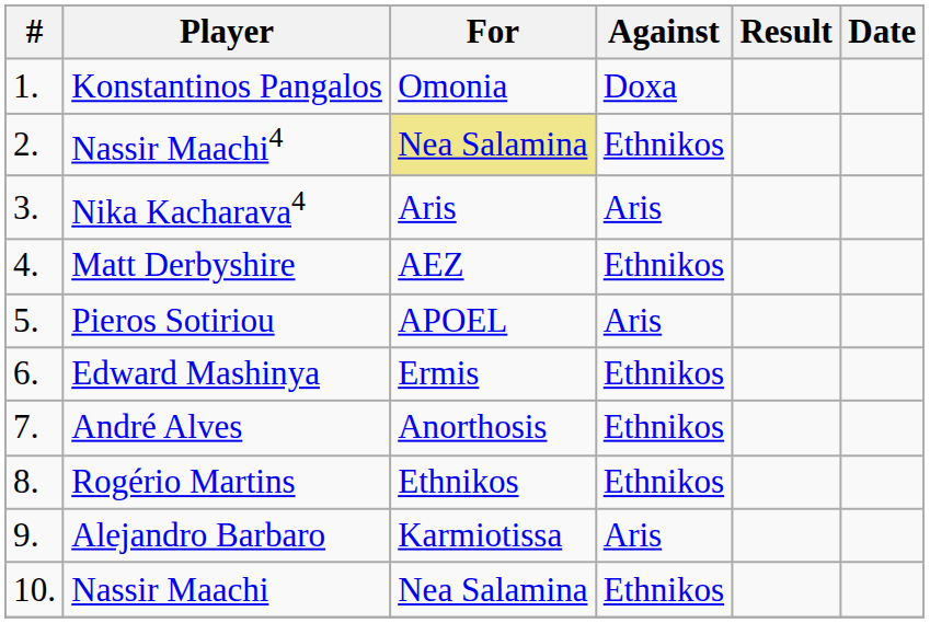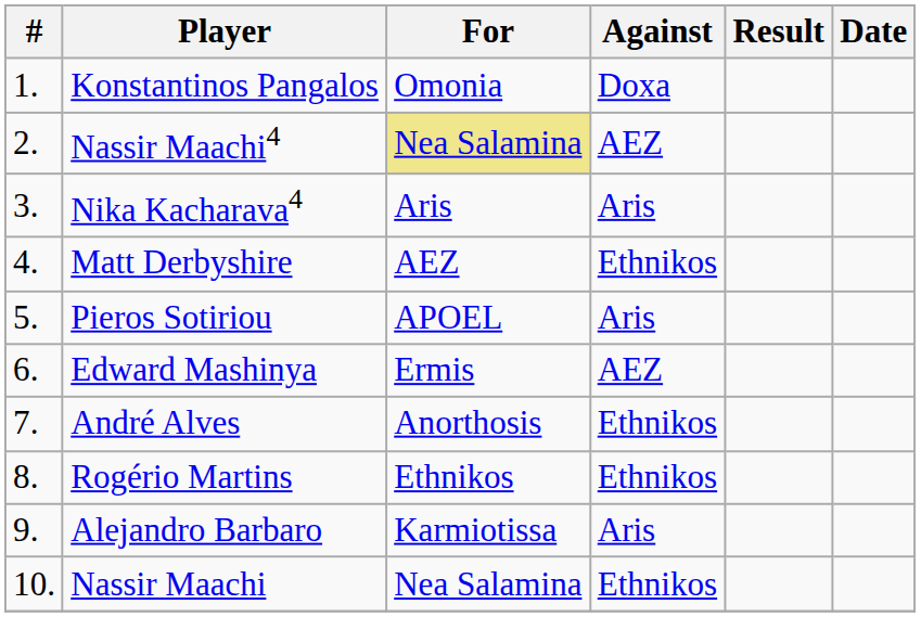 <table class="wikitable sortable">
 <tr>
 <th>#</th>
 <th>Player</th>
 <th>For</th>
 <th>Against</th>
 <th align=center>Result</th>
 <th>Date</th>
 </tr>
 <tr>
 <td>1.</td>
 <td> <a href='#'>Konstantinos Pangalos</a></td>
 <td><a href='#'>Omonia</a></td>
 <td><a href='#'>Doxa</a></td>
 <td align="center"></td>
 <td></td>
 </tr>
 <tr>
 <td>2.</td>
 <td> <a href='#'>Nassir Maachi</a><sup>4</sup></td>
 <td style="background: khaki;"><a href='#'>Nea Salamina</a></td>
-<td><a href='#'>Ethnikos</a></td>
+<td><a href='#'>AEZ</a></td>
 <td align="center"></td>
 <td></td>
 </tr>
 <tr>
 <td>3.</td>
 <td> <a href='#'>Nika Kacharava</a><sup>4</sup></td>
 <td><a href='#'>Aris</a></td>
 <td><a href='#'>Aris</a></td>
 <td align="center"></td>
 <td></td>
 </tr>
 <tr>
 <td>4.</td>
 <td> <a href='#'>Matt Derbyshire</a></td>
 <td><a href='#'>AEZ</a></td>
 <td><a href='#'>Ethnikos</a></td>
 <td align="center"></td>
 <td></td>
 </tr>
 <tr>
 <td>5.</td>
 <td> <a href='#'>Pieros Sotiriou</a></td>
 <td><a href='#'>APOEL</a></td>
 <td><a href='#'>Aris</a></td>
 <td align="center"></td>
 <td></td>
 </tr>
 <tr>
 <td>6.</td>
 <td> <a href='#'>Edward Mashinya</a></td>
 <td><a href='#'>Ermis</a></td>
-<td><a href='#'>Ethnikos</a></td>
+<td><a href='#'>AEZ</a></td>
 <td align="center"></td>
 <td></td>
 </tr>
 <tr>
 <td>7.</td>
 <td> <a href='#'>André Alves</a></td>
 <td><a href='#'>Anorthosis</a></td>
 <td><a href='#'>Ethnikos</a></td>
 <td align="center"></td>
 <td></td>
 </tr>
 <tr>
 <td>8.</td>
 <td> <a href='#'>Rogério Martins</a></td>
 <td><a href='#'>Ethnikos</a></td>
 <td><a href='#'>Ethnikos</a></td>
 <td align="center"></td>
 <td></td>
 </tr>
 <tr>
 <td>9.</td>
 <td> <a href='#'>Alejandro Barbaro</a></td>
 <td><a href='#'>Karmiotissa</a></td>
 <td><a href='#'>Aris</a></td>
 <td align="center"></td>
 <td></td>
 </tr>
 <tr>
 <td>10.</td>
 <td> <a href='#'>Nassir Maachi</a></td>
 <td><a href='#'>Nea Salamina</a></td>
 <td><a href='#'>Ethnikos</a></td>
 <td align="center"></td>
 <td></td>
 </tr>
 <tr>
 </tr>
 </table>
